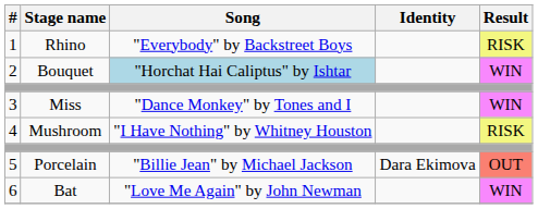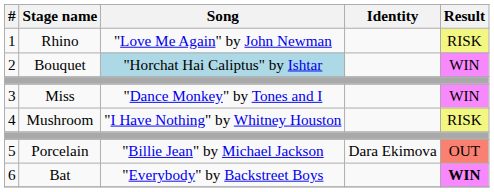 <table class="wikitable plainrowheaders" style="text-align: center;">
 <tr>
 <th>#</th>
 <th>Stage name</th>
 <th>Song</th>
 <th>Identity</th>
 <th>Result</th>
 </tr>
 <tr>
 <td>1</td>
 <td>Rhino</td>
-<td>"<a href='#'>Everybody</a>" by <a href='#'>Backstreet Boys</a></td>
+<td>"<a href='#'>Love Me Again</a>" by <a href='#'>John Newman</a></td>
 <td></td>
 <td bgcolor="#F3F781">RISK</td>
 </tr>
 <tr>
 <td>2</td>
 <td>Bouquet</td>
 <td style="background: lightblue;">"Horchat Hai Caliptus" by <a href='#'>Ishtar</a></td>
 <td></td>
 <td bgcolor="#F888FD">WIN</td>
 </tr>
 <tr>
 <td colspan="5" style="background:darkgray"></td>
 </tr>
 <tr>
 <td>3</td>
 <td>Miss</td>
 <td>"<a href='#'>Dance Monkey</a>" by <a href='#'>Tones and I</a></td>
 <td></td>
 <td bgcolor="#F888FD">WIN</td>
 </tr>
 <tr>
 <td>4</td>
 <td>Mushroom</td>
 <td>"<a href='#'>I Have Nothing</a>" by <a href='#'>Whitney Houston</a></td>
 <td></td>
 <td bgcolor="#F3F781">RISK</td>
 </tr>
 <tr>
 <td colspan="5" style="background:darkgray"></td>
 </tr>
 <tr>
 <td>5</td>
 <td>Porcelain</td>
 <td>"<a href='#'>Billie Jean</a>" by <a href='#'>Michael Jackson</a></td>
 <td>Dara Ekimova</td>
 <td bgcolor=salmon>OUT</td>
 </tr>
 <tr>
 <td>6</td>
 <td>Bat</td>
-<td>"<a href='#'>Love Me Again</a>" by <a href='#'>John Newman</a></td>
+<td>"<a href='#'>Everybody</a>" by <a href='#'>Backstreet Boys</a></td>
 <td></td>
-<td bgcolor="#F888FD">WIN</td>
+<td bgcolor="#F888FD"><strong>WIN</strong></td>
 </tr>
 <tr>
 </tr>
 </table>
